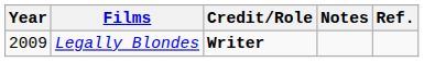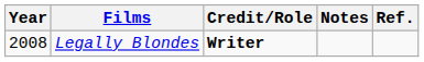 <table class="wikitable sortable">
 <tr>
 <th>Year</th>
 <th><a href='#'>Films</a></th>
 <th>Credit/Role</th>
 <th>Notes</th>
 <th>Ref.</th>
 </tr>
 <tr>
-<td>2009</td>
+<td>2008</td>
 <td><em><a href='#'>Legally Blondes</a></em></td>
 <td><strong>Writer</strong></td>
 <td></td>
 <td></td>
 </tr>
 </table>
